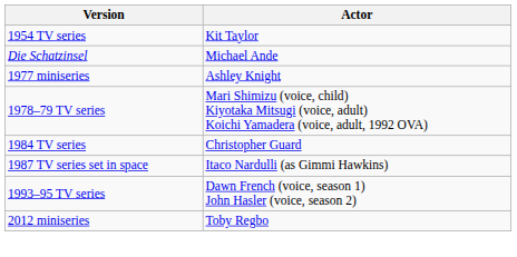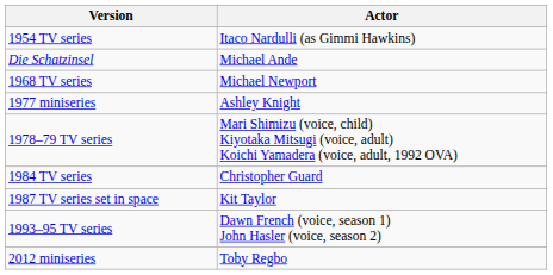 <table class="wikitable" style="width:50%;">
 <tr>
 <th>Version</th>
 <th>Actor</th>
 </tr>
 <tr>
 <td><a href='#'>1954 TV series</a></td>
-<td><a href='#'>Kit Taylor</a></td>
+<td><a href='#'>Itaco Nardulli</a> (as Gimmi Hawkins)</td>
 </tr>
 <tr>
 <td><em><a href='#'>Die Schatzinsel</a></em></td>
 <td><a href='#'>Michael Ande</a></td>
+</tr>
+<tr>
+<td><a href='#'>1968 TV series</a></td>
+<td><a href='#'>Michael Newport</a></td>
 </tr>
 <tr>
 <td><a href='#'>1977 miniseries</a></td>
 <td><a href='#'>Ashley Knight</a></td>
 </tr>
 <tr>
 <td><a href='#'>1978–79 TV series</a></td>
 <td><a href='#'>Mari Shimizu</a> (voice, child)<br> <a href='#'>Kiyotaka Mitsugi</a> (voice, adult) <br> <a href='#'>Koichi Yamadera</a> (voice, adult, 1992 OVA)</td>
 </tr>
 <tr>
 <td><a href='#'>1984 TV series</a></td>
 <td><a href='#'>Christopher Guard</a></td>
 </tr>
 <tr>
 <td><a href='#'>1987 TV series set in space</a></td>
-<td><a href='#'>Itaco Nardulli</a> (as Gimmi Hawkins)</td>
+<td><a href='#'>Kit Taylor</a></td>
 </tr>
 <tr>
 <td><a href='#'>1993–95 TV series</a></td>
 <td><a href='#'>Dawn French</a> (voice, season 1)<br><a href='#'>John Hasler</a> (voice, season 2)</td>
 </tr>
 <tr>
 <td><a href='#'>2012 miniseries</a></td>
 <td><a href='#'>Toby Regbo</a></td>
 </tr>
 </table>
